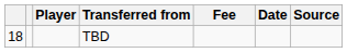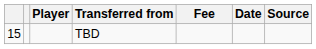 <table class="wikitable plainrowheaders sortable">
 <tr>
 <th></th>
 <th></th>
 <th scope=col><strong>Player</strong></th>
 <th><strong>Transferred from</strong></th>
 <th !scope=col; style="width: 65px;"><strong>Fee</strong></th>
 <th scope=col><strong>Date</strong></th>
 <th scope=col><strong>Source</strong></th>
 </tr>
 <tr>
-<td align=center>18</td>
+<td align=center>15</td>
 <td align=center></td>
 <td></td>
 <td>TBD</td>
 <td></td>
 <td></td>
 <td></td>
 </tr>
 </table>
